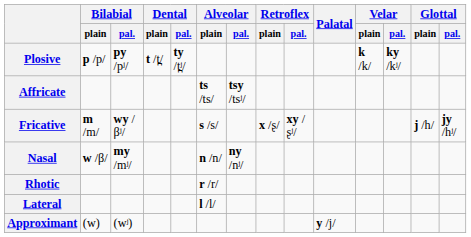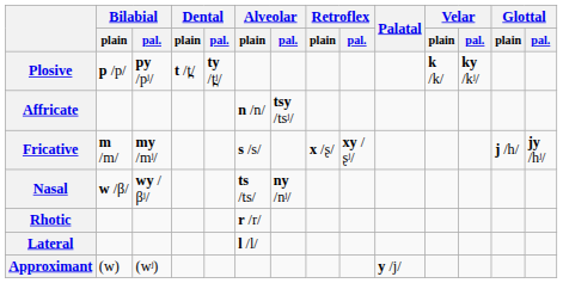 <table class="wikitable">
 <tr>
 <th rowspan="2"></th>
 <th colspan="2"><a href='#'>Bilabial</a></th>
 <th colspan="2"><a href='#'>Dental</a></th>
 <th colspan="2"><a href='#'>Alveolar</a></th>
 <th colspan="2"><a href='#'>Retroflex</a></th>
 <th rowspan="2"><a href='#'>Palatal</a></th>
 <th colspan="2"><a href='#'>Velar</a></th>
 <th colspan="2"><a href='#'>Glottal</a></th>
 </tr>
 <tr>
 <th><small>plain</small></th>
 <th><small><a href='#'>pal.</a></small></th>
 <th><small>plain</small></th>
 <th><small><a href='#'>pal.</a></small></th>
 <th><small>plain</small></th>
 <th><small><a href='#'>pal.</a></small></th>
 <th><small>plain</small></th>
 <th><small><a href='#'>pal.</a></small></th>
 <th><small>plain</small></th>
 <th><small><a href='#'>pal.</a></small></th>
 <th><small>plain</small></th>
 <th><small><a href='#'>pal.</a></small></th>
 </tr>
 <tr>
 <th><a href='#'>Plosive</a></th>
 <td><strong>p</strong> /p/</td>
 <td><strong>py</strong> /pʲ/</td>
 <td><strong>t</strong> /t̪/</td>
 <td><strong>ty</strong> /t̪ʲ/</td>
 <td></td>
 <td></td>
 <td></td>
 <td></td>
 <td></td>
 <td><strong>k</strong> /k/</td>
 <td><strong>ky</strong> /kʲ/</td>
 <td></td>
 <td></td>
 </tr>
 <tr>
 <th><a href='#'>Affricate</a></th>
 <td></td>
 <td></td>
 <td></td>
 <td></td>
-<td><strong>ts</strong> /ts/</td>
+<td><strong>n</strong> /n/</td>
 <td><strong>tsy</strong> /tsʲ/</td>
 <td></td>
 <td></td>
 <td></td>
 <td></td>
 <td></td>
 <td></td>
 <td></td>
 </tr>
 <tr>
 <th><a href='#'>Fricative</a></th>
 <td><strong>m</strong> /m/</td>
-<td><strong>wy</strong> /βʲ/</td>
+<td><strong>my</strong> /mʲ/</td>
 <td></td>
 <td></td>
 <td><strong>s</strong> /s/</td>
 <td></td>
 <td><strong>x</strong> /ʂ/</td>
 <td><strong>xy</strong> /ʂʲ/</td>
 <td></td>
 <td></td>
 <td></td>
 <td><strong>j</strong> /h/</td>
 <td><strong>jy</strong> /hʲ/</td>
 </tr>
 <tr>
 <th><a href='#'>Nasal</a></th>
 <td><strong>w</strong> /β/</td>
-<td><strong>my</strong> /mʲ/</td>
+<td><strong>wy</strong> /βʲ/</td>
 <td></td>
 <td></td>
-<td><strong>n</strong> /n/</td>
+<td><strong>ts</strong> /ts/</td>
 <td><strong>ny</strong> /nʲ/</td>
 <td></td>
 <td></td>
 <td></td>
 <td></td>
 <td></td>
 <td></td>
 <td></td>
 </tr>
 <tr>
 <th><a href='#'>Rhotic</a></th>
 <td></td>
 <td></td>
 <td></td>
 <td></td>
 <td><strong>r</strong> /r/</td>
 <td></td>
 <td></td>
 <td></td>
 <td></td>
 <td></td>
 <td></td>
 <td></td>
 <td></td>
 </tr>
 <tr>
 <th><a href='#'>Lateral</a></th>
 <td></td>
 <td></td>
 <td></td>
 <td></td>
 <td><strong>l</strong> /l/</td>
 <td></td>
 <td></td>
 <td></td>
 <td></td>
 <td></td>
 <td></td>
 <td></td>
 <td></td>
 </tr>
 <tr>
 <th><a href='#'>Approximant</a></th>
 <td>(w)</td>
 <td>(wʲ)</td>
 <td></td>
 <td></td>
 <td></td>
 <td></td>
 <td></td>
 <td></td>
 <td><strong>y</strong> /j/</td>
 <td></td>
 <td></td>
 <td></td>
 <td></td>
 </tr>
 </table>
